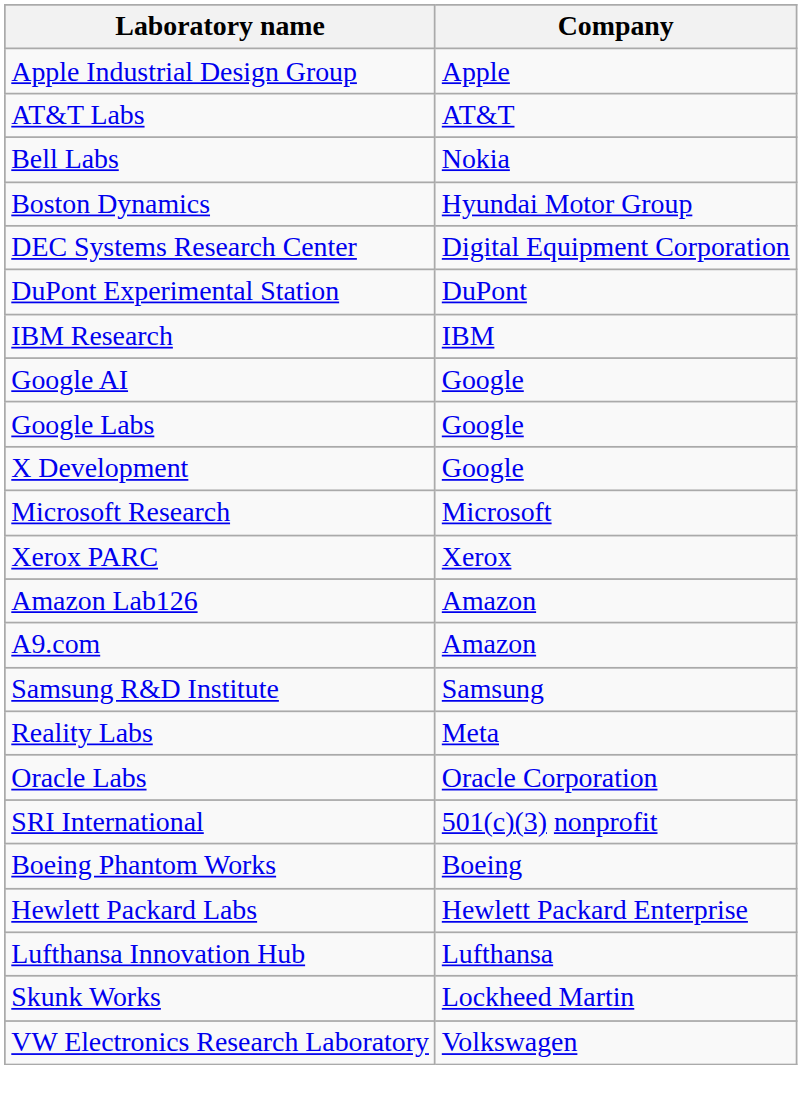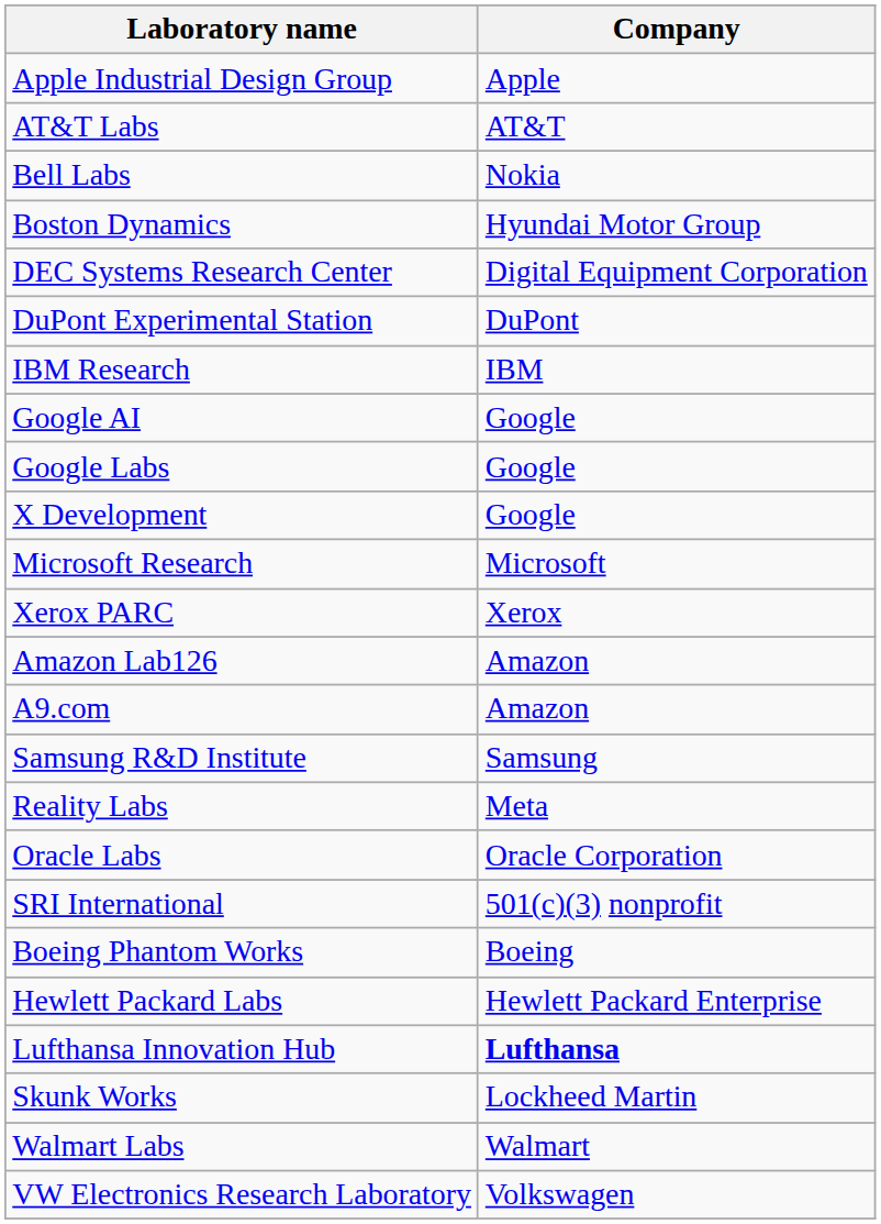 <table class="wikitable sortable">
 <tr>
 <th>Laboratory name</th>
 <th>Company</th>
 </tr>
 <tr>
 <td><a href='#'>Apple Industrial Design Group</a></td>
 <td><a href='#'>Apple</a></td>
 </tr>
 <tr>
 <td><a href='#'>AT&T Labs</a></td>
 <td><a href='#'>AT&T</a></td>
 </tr>
 <tr>
 <td><a href='#'>Bell Labs</a></td>
 <td><a href='#'>Nokia</a></td>
 </tr>
 <tr>
 <td><a href='#'>Boston Dynamics</a></td>
 <td><a href='#'>Hyundai Motor Group</a></td>
 </tr>
 <tr>
 <td><a href='#'>DEC Systems Research Center</a></td>
 <td><a href='#'>Digital Equipment Corporation</a></td>
 </tr>
 <tr>
 <td><a href='#'>DuPont Experimental Station</a></td>
 <td><a href='#'>DuPont</a></td>
 </tr>
 <tr>
 <td><a href='#'>IBM Research</a></td>
 <td><a href='#'>IBM</a></td>
 </tr>
 <tr>
 <td><a href='#'>Google AI</a></td>
 <td><a href='#'>Google</a></td>
 </tr>
 <tr>
 <td><a href='#'>Google Labs</a></td>
 <td><a href='#'>Google</a></td>
 </tr>
 <tr>
 <td><a href='#'>X Development</a></td>
 <td><a href='#'>Google</a></td>
 </tr>
 <tr>
 <td><a href='#'>Microsoft Research</a></td>
 <td><a href='#'>Microsoft</a></td>
 </tr>
 <tr>
 <td><a href='#'>Xerox PARC</a></td>
 <td><a href='#'>Xerox</a></td>
 </tr>
 <tr>
 <td><a href='#'>Amazon Lab126</a></td>
 <td><a href='#'>Amazon</a></td>
 </tr>
 <tr>
 <td><a href='#'>A9.com</a></td>
 <td><a href='#'>Amazon</a></td>
 </tr>
 <tr>
 <td><a href='#'>Samsung R&D Institute</a></td>
 <td><a href='#'>Samsung</a></td>
 </tr>
 <tr>
 <td><a href='#'>Reality Labs</a></td>
 <td><a href='#'>Meta</a></td>
 </tr>
 <tr>
 <td><a href='#'>Oracle Labs</a></td>
 <td><a href='#'>Oracle Corporation</a></td>
 </tr>
 <tr>
 <td><a href='#'>SRI International</a></td>
 <td><a href='#'>501(c)(3)</a> <a href='#'>nonprofit</a></td>
 </tr>
 <tr>
 <td><a href='#'>Boeing Phantom Works</a></td>
 <td><a href='#'>Boeing</a></td>
 </tr>
 <tr>
 <td><a href='#'>Hewlett Packard Labs</a></td>
 <td><a href='#'>Hewlett Packard Enterprise</a></td>
 </tr>
 <tr>
 <td><a href='#'>Lufthansa Innovation Hub</a></td>
-<td><a href='#'>Lufthansa</a></td>
+<td><strong><a href='#'>Lufthansa</a></strong></td>
 </tr>
 <tr>
 <td><a href='#'>Skunk Works</a></td>
 <td><a href='#'>Lockheed Martin</a></td>
 </tr>
 <tr>
+<td><a href='#'>Walmart Labs</a></td>
+<td><a href='#'>Walmart</a></td>
+</tr>
+<tr>
 <td><a href='#'>VW Electronics Research Laboratory</a></td>
 <td><a href='#'>Volkswagen</a></td>
 </tr>
 </table>
